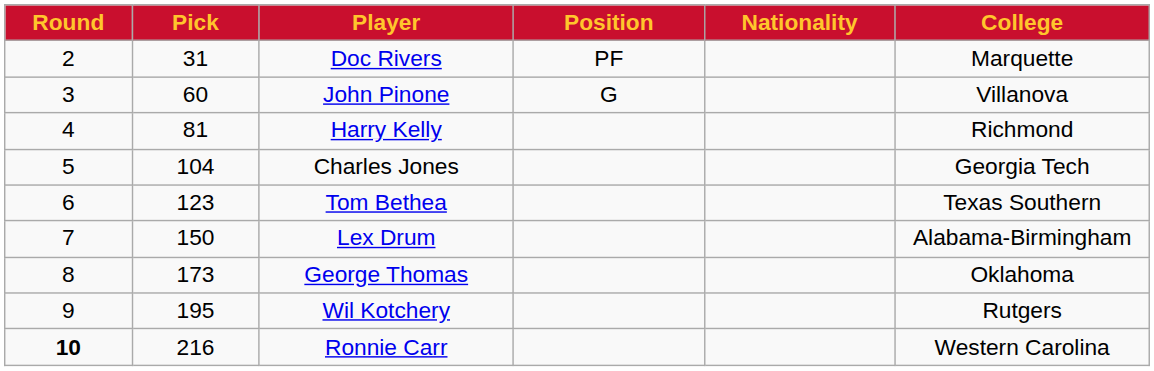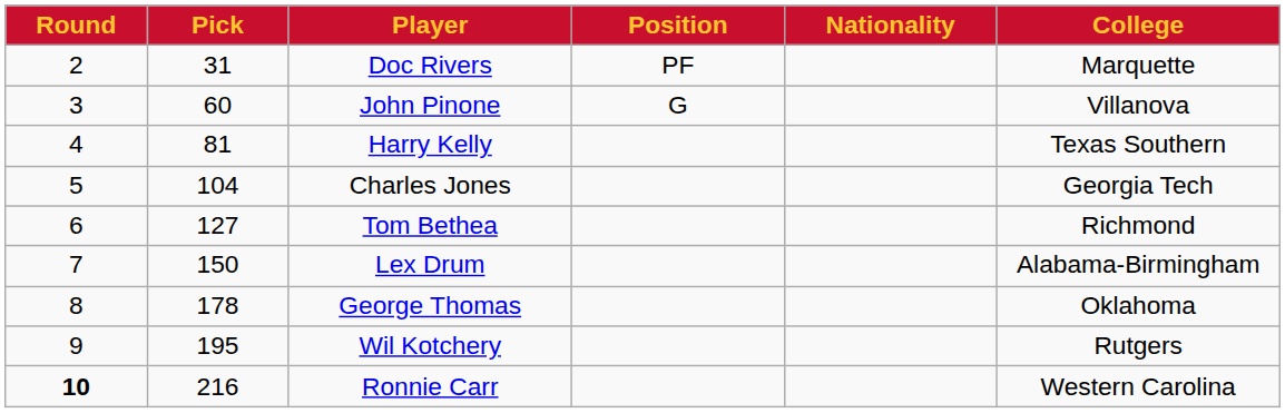 <table class="wikitable sortable sortable">
 <tr>
 <th style="background:#C90F2E; color: #FFC62C" width="10%">Round</th>
 <th style="background:#C90F2E; color: #FFC62C" width="10%">Pick</th>
 <th style="background:#C90F2E; color: #FFC62C" width="20%">Player</th>
 <th style="background:#C90F2E; color: #FFC62C" width="15%">Position</th>
 <th style="background:#C90F2E; color: #FFC62C" width="15%">Nationality</th>
 <th style="background:#C90F2E; color: #FFC62C" width="20%">College</th>
 </tr>
 <tr style="text-align: center">
 <td>2</td>
 <td>31</td>
 <td><a href='#'>Doc Rivers</a></td>
 <td>PF</td>
 <td></td>
 <td>Marquette</td>
 </tr>
 <tr style="text-align: center">
 <td>3</td>
 <td>60</td>
 <td><a href='#'>John Pinone</a></td>
 <td>G</td>
 <td></td>
 <td>Villanova</td>
 </tr>
 <tr style="text-align: center">
 <td>4</td>
 <td>81</td>
 <td><a href='#'>Harry Kelly</a></td>
 <td></td>
 <td></td>
-<td>Richmond</td>
+<td>Texas Southern</td>
 </tr>
 <tr style="text-align: center">
 <td>5</td>
 <td>104</td>
 <td>Charles Jones</td>
 <td></td>
 <td></td>
 <td>Georgia Tech</td>
 </tr>
 <tr style="text-align: center">
 <td>6</td>
-<td>123</td>
+<td>127</td>
 <td><a href='#'>Tom Bethea</a></td>
 <td></td>
 <td></td>
-<td>Texas Southern</td>
+<td>Richmond</td>
 </tr>
 <tr style="text-align: center">
 <td>7</td>
 <td>150</td>
 <td><a href='#'>Lex Drum</a></td>
 <td></td>
 <td></td>
 <td>Alabama-Birmingham</td>
 </tr>
 <tr style="text-align: center">
 <td>8</td>
-<td>173</td>
+<td>178</td>
 <td><a href='#'>George Thomas</a></td>
 <td></td>
 <td></td>
 <td>Oklahoma</td>
 </tr>
 <tr style="text-align: center">
 <td>9</td>
 <td>195</td>
 <td><a href='#'>Wil Kotchery</a></td>
 <td></td>
 <td></td>
 <td>Rutgers</td>
 </tr>
 <tr style="text-align: center">
 <td><strong>10</strong></td>
 <td>216</td>
 <td><a href='#'>Ronnie Carr</a></td>
 <td></td>
 <td></td>
 <td>Western Carolina</td>
 </tr>
 </table>
